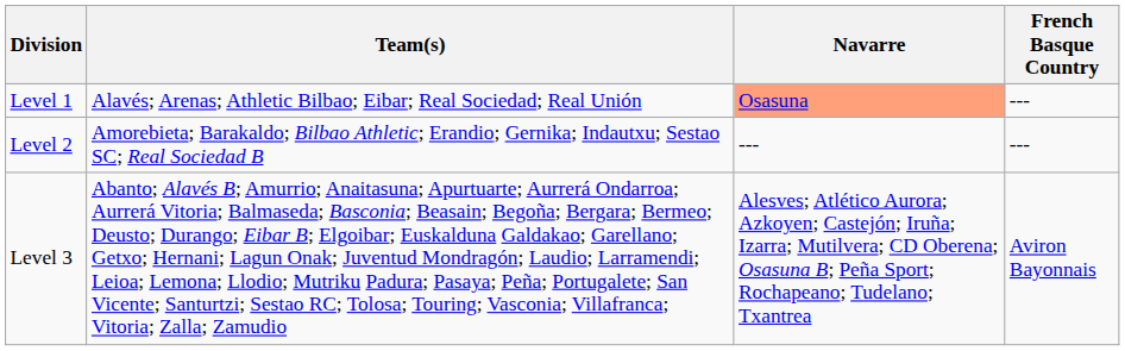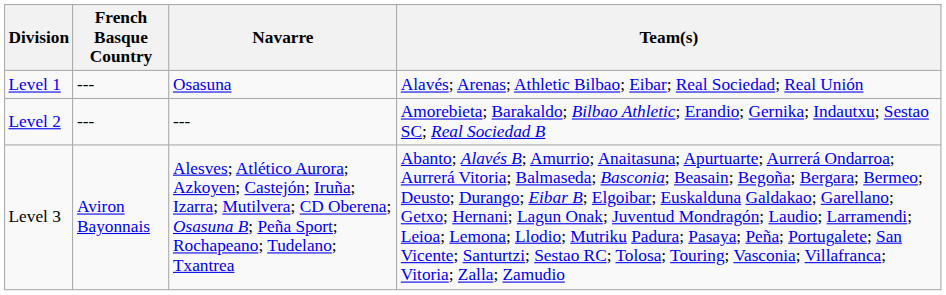 <table class="wikitable">
 <tr>
 <th>Division</th>
+<th>French Basque Country</th>
+<th>Navarre</th>
 <th>Team(s)</th>
-<th>Navarre</th>
-<th>French Basque Country</th>
 </tr>
 <tr>
 <td><a href='#'>Level 1</a></td>
+<td>---</td>
+<td><a href='#'>Osasuna</a></td>
 <td><a href='#'>Alavés</a>; <a href='#'>Arenas</a>; <a href='#'>Athletic Bilbao</a>; <a href='#'>Eibar</a>; <a href='#'>Real Sociedad</a>; <a href='#'>Real Unión</a></td>
-<td style="background: lightsalmon;"><a href='#'>Osasuna</a></td>
-<td>---</td>
 </tr>
 <tr>
 <td><a href='#'>Level 2</a></td>
-<td><a href='#'>Amorebieta</a>; <a href='#'>Barakaldo</a>; <em><a href='#'>Bilbao Athletic</a></em>; <a href='#'>Erandio</a>; <a href='#'>Gernika</a>; <a href='#'>Indautxu</a>; <a href='#'>Sestao SC</a>; <em><a href='#'>Real Sociedad B</a></em></td>
 <td>---</td>
 <td>---</td>
+<td><a href='#'>Amorebieta</a>; <a href='#'>Barakaldo</a>; <em><a href='#'>Bilbao Athletic</a></em>; <a href='#'>Erandio</a>; <a href='#'>Gernika</a>; <a href='#'>Indautxu</a>; <a href='#'>Sestao SC</a>; <em><a href='#'>Real Sociedad B</a></em></td>
 </tr>
 <tr>
 <td>Level 3</td>
+<td><a href='#'>Aviron Bayonnais</a></td>
+<td><a href='#'>Alesves</a>; <a href='#'>Atlético Aurora</a>; <a href='#'>Azkoyen</a>; <a href='#'>Castejón</a>; <a href='#'>Iruña</a>; <a href='#'>Izarra</a>; <a href='#'>Mutilvera</a>; <a href='#'>CD Oberena</a>; <em><a href='#'>Osasuna B</a></em>; <a href='#'>Peña Sport</a>; <a href='#'>Rochapeano</a>; <a href='#'>Tudelano</a>; <a href='#'>Txantrea</a></td>
 <td><a href='#'>Abanto</a>; <em><a href='#'>Alavés B</a></em>; <a href='#'>Amurrio</a>; <a href='#'>Anaitasuna</a>; <a href='#'>Apurtuarte</a>; <a href='#'>Aurrerá Ondarroa</a>; <a href='#'>Aurrerá Vitoria</a>; <a href='#'>Balmaseda</a>; <em><a href='#'>Basconia</a></em>; <a href='#'>Beasain</a>; <a href='#'>Begoña</a>; <a href='#'>Bergara</a>; <a href='#'>Bermeo</a>; <a href='#'>Deusto</a>; <a href='#'>Durango</a>; <em><a href='#'>Eibar B</a></em>; <a href='#'>Elgoibar</a>; <a href='#'>Euskalduna</a> <a href='#'>Galdakao</a>; <a href='#'>Garellano</a>; <a href='#'>Getxo</a>; <a href='#'>Hernani</a>; <a href='#'>Lagun Onak</a>; <a href='#'>Juventud Mondragón</a>; <a href='#'>Laudio</a>; <a href='#'>Larramendi</a>; <a href='#'>Leioa</a>; <a href='#'>Lemona</a>; <a href='#'>Llodio</a>; <a href='#'>Mutriku</a> <a href='#'>Padura</a>; <a href='#'>Pasaya</a>; <a href='#'>Peña</a>; <a href='#'>Portugalete</a>; <a href='#'>San Vicente</a>; <a href='#'>Santurtzi</a>; <a href='#'>Sestao RC</a>; <a href='#'>Tolosa</a>; <a href='#'>Touring</a>; <a href='#'>Vasconia</a>; <a href='#'>Villafranca</a>; <a href='#'>Vitoria</a>; <a href='#'>Zalla</a>; <a href='#'>Zamudio</a></td>
-<td><a href='#'>Alesves</a>; <a href='#'>Atlético Aurora</a>; <a href='#'>Azkoyen</a>; <a href='#'>Castejón</a>; <a href='#'>Iruña</a>; <a href='#'>Izarra</a>; <a href='#'>Mutilvera</a>; <a href='#'>CD Oberena</a>; <em><a href='#'>Osasuna B</a></em>; <a href='#'>Peña Sport</a>; <a href='#'>Rochapeano</a>; <a href='#'>Tudelano</a>; <a href='#'>Txantrea</a></td>
-<td><a href='#'>Aviron Bayonnais</a></td>
 </tr>
 </table>
